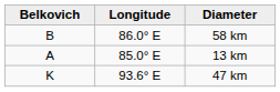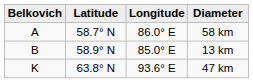 <table class="wikitable">
 <tr>
 <th width="25%" style="background:#eeeeee;">Belkovich</th>
+<th width="25%" style="background:#eeeeee;">Latitude</th>
 <th width="25%" style="background:#eeeeee;">Longitude</th>
 <th width="25%" style="background:#eeeeee;">Diameter</th>
 </tr>
 <tr>
-<td align="center">B</td>
+<td align="center">A</td>
+<td align="center">58.7° N</td>
 <td align="center">86.0° E</td>
 <td align="center">58 km</td>
 </tr>
 <tr>
-<td align="center">A</td>
+<td align="center">B</td>
+<td align="center">58.9° N</td>
 <td align="center">85.0° E</td>
 <td align="center">13 km</td>
 </tr>
 <tr>
 <td align="center">K</td>
+<td align="center">63.8° N</td>
 <td align="center">93.6° E</td>
 <td align="center">47 km</td>
 </tr>
 </table>
